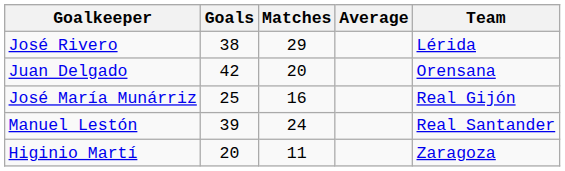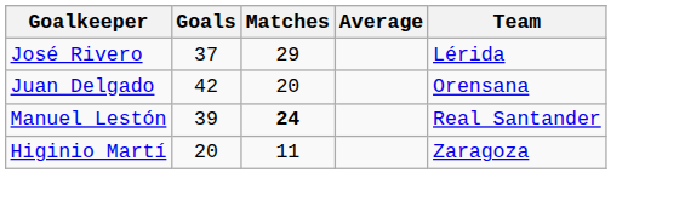 <table class="wikitable sortable" class="wikitable">
 <tr style="background:#ccc; text-align:center;">
 <th>Goalkeeper</th>
 <th>Goals</th>
 <th>Matches</th>
 <th>Average</th>
 <th>Team</th>
 </tr>
 <tr>
 <td> <a href='#'>José Rivero</a></td>
-<td style="text-align:center;">38</td>
+<td style="text-align:center;">37</td>
 <td style="text-align:center;">29</td>
 <td style="text-align:center;"></td>
 <td><a href='#'>Lérida</a></td>
 </tr>
 <tr>
 <td> <a href='#'>Juan Delgado</a></td>
 <td style="text-align:center;">42</td>
 <td style="text-align:center;">20</td>
 <td style="text-align:center;"></td>
 <td><a href='#'>Orensana</a></td>
 </tr>
 <tr>
-<td> <a href='#'>José María Munárriz</a></td>
-<td style="text-align:center;">25</td>
-<td style="text-align:center;">16</td>
-<td style="text-align:center;"></td>
-<td><a href='#'>Real Gijón</a></td>
-</tr>
-<tr>
 <td> <a href='#'>Manuel Lestón</a></td>
 <td style="text-align:center;">39</td>
-<td style="text-align:center;">24</td>
+<td style="text-align:center;"><strong>24</strong></td>
 <td style="text-align:center;"></td>
 <td><a href='#'>Real Santander</a></td>
 </tr>
 <tr>
 <td> <a href='#'>Higinio Martí</a></td>
 <td style="text-align:center;">20</td>
 <td style="text-align:center;">11</td>
 <td style="text-align:center;"></td>
 <td><a href='#'>Zaragoza</a></td>
 </tr>
 </table>
